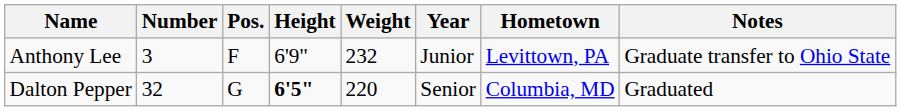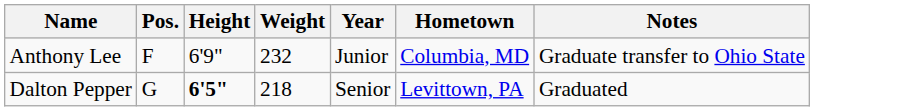 <table class="wikitable sortable" border="1">
 <tr>
 <th>Name</th>
-<th>Number</th>
 <th>Pos.</th>
 <th>Height</th>
 <th>Weight</th>
 <th>Year</th>
 <th>Hometown</th>
 <th class="unsortable">Notes</th>
 </tr>
 <tr>
 <td>Anthony Lee</td>
-<td>3</td>
 <td>F</td>
 <td>6'9"</td>
 <td>232</td>
 <td>Junior</td>
-<td><a href='#'>Levittown, PA</a></td>
+<td><a href='#'>Columbia, MD</a></td>
 <td>Graduate transfer to <a href='#'>Ohio State</a></td>
 </tr>
 <tr>
 <td>Dalton Pepper</td>
-<td>32</td>
 <td>G</td>
 <td><strong>6'5"</strong></td>
-<td>220</td>
+<td>218</td>
 <td>Senior</td>
-<td><a href='#'>Columbia, MD</a></td>
+<td><a href='#'>Levittown, PA</a></td>
 <td>Graduated</td>
 </tr>
 </table>
